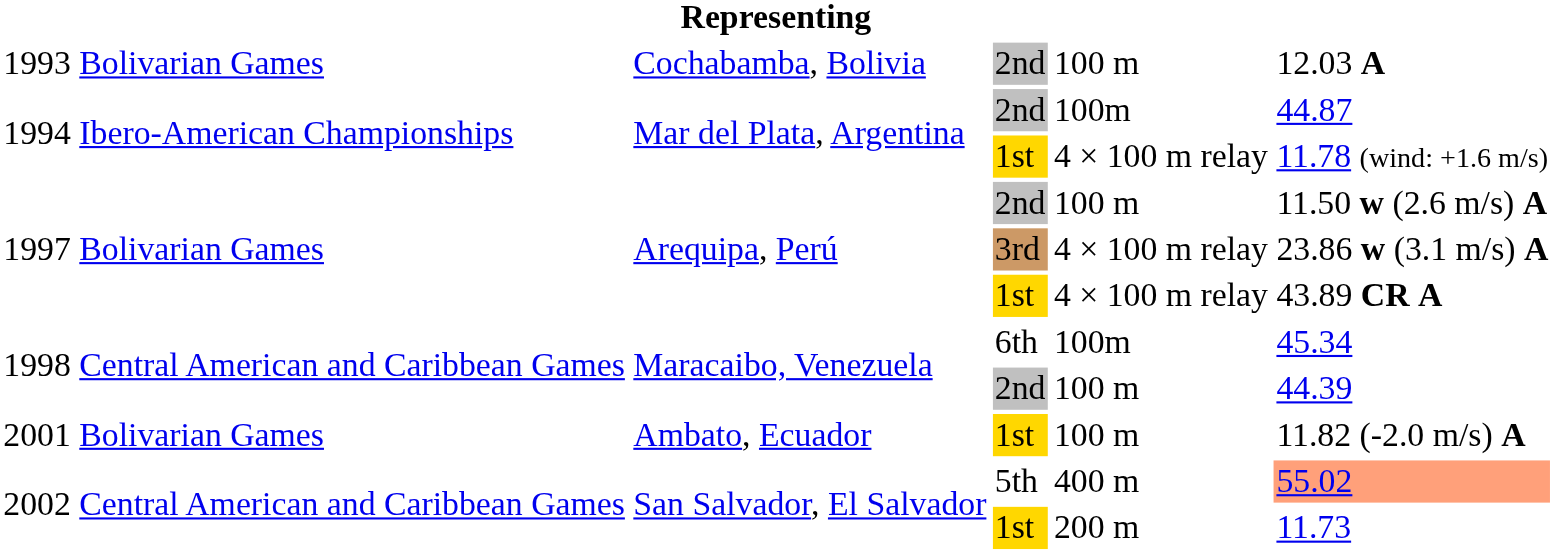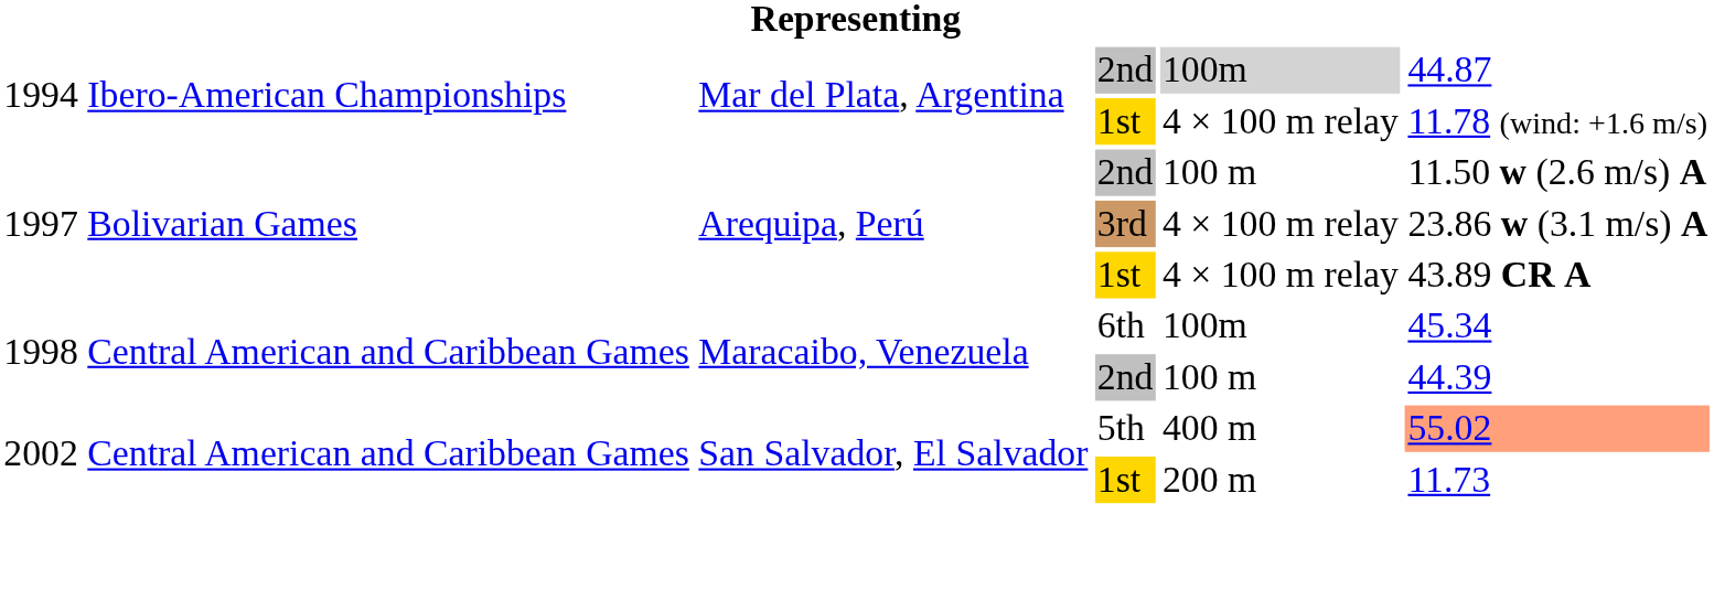 <table>
 <tr>
 <th colspan="6">Representing </th>
-</tr>
-<tr>
-<td>1993</td>
-<td><a href='#'>Bolivarian Games</a></td>
-<td><a href='#'>Cochabamba</a>, <a href='#'>Bolivia</a></td>
-<td bgcolor=silver>2nd</td>
-<td>100 m</td>
-<td>12.03 <strong>A</strong></td>
 </tr>
 <tr>
 <td rowspan=2>1994</td>
 <td rowspan=2><a href='#'>Ibero-American Championships</a></td>
 <td rowspan=2><a href='#'>Mar del Plata</a>, <a href='#'>Argentina</a></td>
 <td bgcolor=silver>2nd</td>
-<td>100m</td>
+<td style="background: lightgrey;">100m</td>
 <td><a href='#'>44.87</a></td>
 </tr>
 <tr>
 <td bgcolor=gold>1st</td>
 <td>4 × 100 m relay</td>
 <td><a href='#'>11.78</a> <small>(wind: +1.6 m/s)</small></td>
 </tr>
 <tr>
 <td rowspan = "3">1997</td>
 <td rowspan = "3"><a href='#'>Bolivarian Games</a></td>
 <td rowspan = "3"><a href='#'>Arequipa</a>, <a href='#'>Perú</a></td>
 <td bgcolor=silver>2nd</td>
 <td>100 m</td>
 <td>11.50 <strong>w</strong> (2.6 m/s) <strong>A</strong></td>
 </tr>
 <tr>
 <td bgcolor=cc9966>3rd</td>
 <td>4 × 100 m relay</td>
 <td>23.86 <strong>w</strong> (3.1 m/s) <strong>A</strong></td>
 </tr>
 <tr>
 <td bgcolor=gold>1st</td>
 <td>4 × 100 m relay</td>
 <td>43.89 <strong>CR</strong> <strong>A</strong></td>
 </tr>
 <tr>
 <td rowspan=2>1998</td>
 <td rowspan=2><a href='#'>Central American and Caribbean Games</a></td>
 <td rowspan=2><a href='#'>Maracaibo, Venezuela</a></td>
 <td>6th</td>
 <td>100m</td>
 <td><a href='#'>45.34</a></td>
 </tr>
 <tr>
 <td bgcolor=silver>2nd</td>
 <td>100 m</td>
 <td><a href='#'>44.39</a></td>
 </tr>
 <tr>
-<td>2001</td>
-<td><a href='#'>Bolivarian Games</a></td>
-<td><a href='#'>Ambato</a>, <a href='#'>Ecuador</a></td>
-<td bgcolor=gold>1st</td>
-<td>100 m</td>
-<td>11.82 (-2.0 m/s) <strong>A</strong></td>
-</tr>
-<tr>
 <td rowspan=2>2002</td>
 <td rowspan=2><a href='#'>Central American and Caribbean Games</a></td>
 <td rowspan=2><a href='#'>San Salvador</a>, <a href='#'>El Salvador</a></td>
 <td>5th</td>
 <td>400 m</td>
 <td style="background: lightsalmon;"><a href='#'>55.02</a></td>
 </tr>
 <tr>
 <td bgcolor=gold>1st</td>
 <td>200 m</td>
 <td><a href='#'>11.73</a></td>
 </tr>
 </table>
